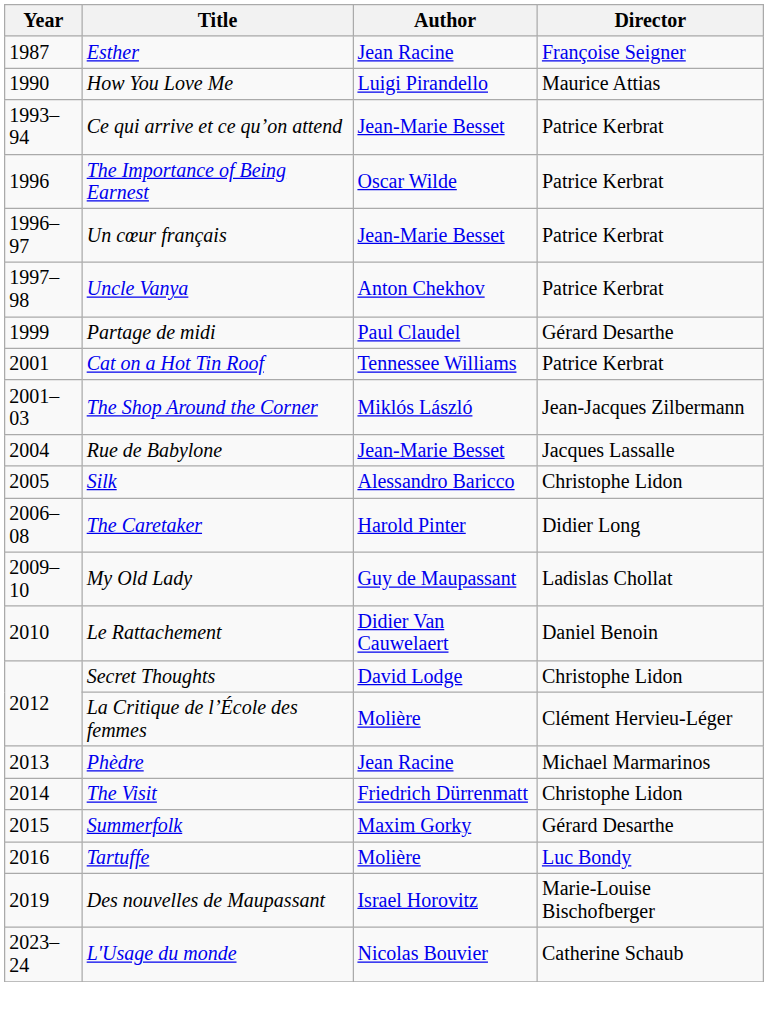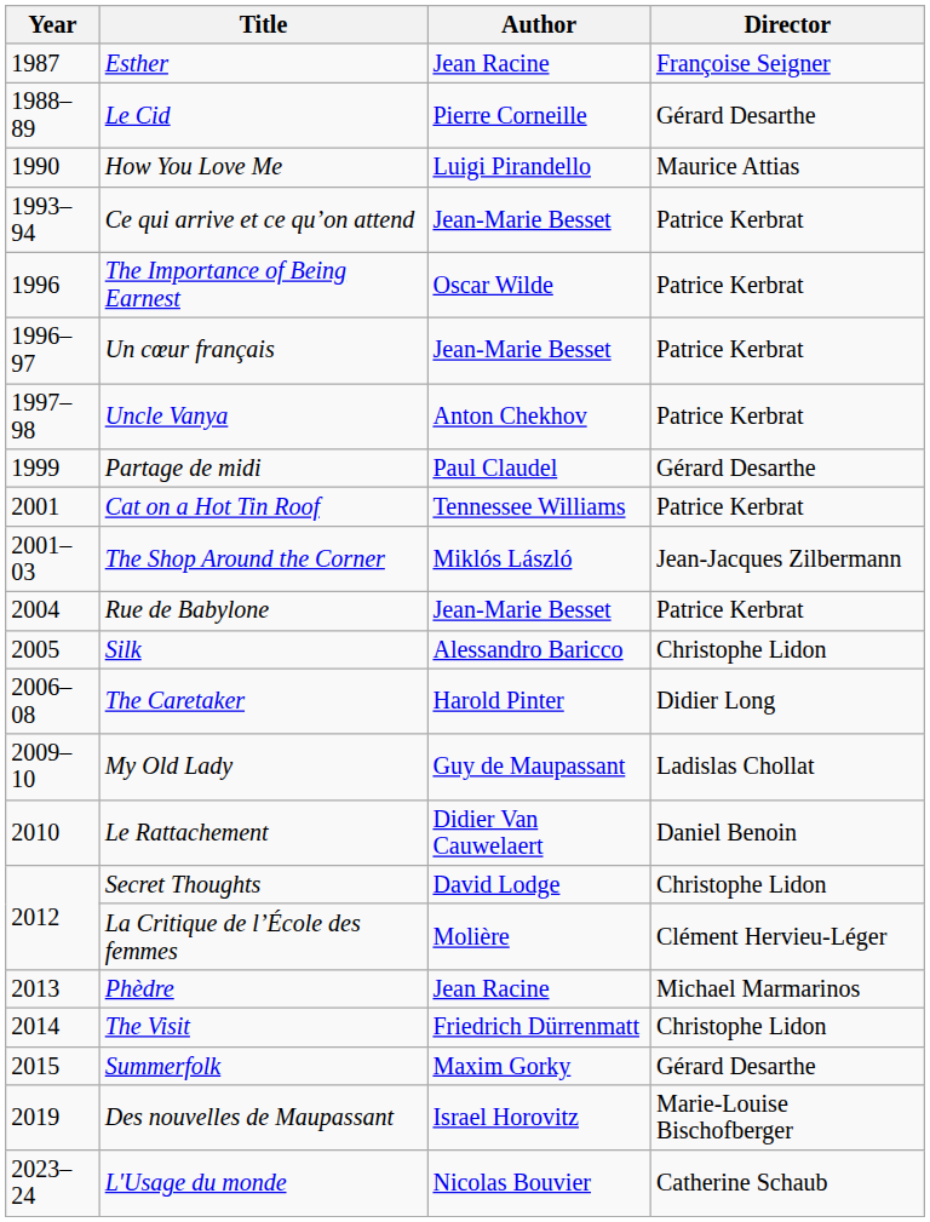 <table class="wikitable">
 <tr>
 <th>Year</th>
 <th>Title</th>
 <th>Author</th>
 <th>Director</th>
 </tr>
 <tr>
 <td>1987</td>
 <td><em><a href='#'>Esther</a></em></td>
 <td><a href='#'>Jean Racine</a></td>
 <td><a href='#'>Françoise Seigner</a></td>
+</tr>
+<tr>
+<td>1988–89</td>
+<td><em><a href='#'>Le Cid</a></em></td>
+<td><a href='#'>Pierre Corneille</a></td>
+<td>Gérard Desarthe</td>
 </tr>
 <tr>
 <td>1990</td>
 <td><em>How You Love Me</em></td>
 <td><a href='#'>Luigi Pirandello</a></td>
 <td>Maurice Attias</td>
 </tr>
 <tr>
 <td>1993–94</td>
 <td><em>Ce qui arrive et ce qu’on attend</em></td>
 <td><a href='#'>Jean-Marie Besset</a></td>
 <td>Patrice Kerbrat</td>
 </tr>
 <tr>
 <td>1996</td>
 <td><em><a href='#'>The Importance of Being Earnest</a></em></td>
 <td><a href='#'>Oscar Wilde</a></td>
 <td>Patrice Kerbrat</td>
 </tr>
 <tr>
 <td>1996–97</td>
 <td><em>Un cœur français</em></td>
 <td><a href='#'>Jean-Marie Besset</a></td>
 <td>Patrice Kerbrat</td>
 </tr>
 <tr>
 <td>1997–98</td>
 <td><em><a href='#'>Uncle Vanya</a></em></td>
 <td><a href='#'>Anton Chekhov</a></td>
 <td>Patrice Kerbrat</td>
 </tr>
 <tr>
 <td>1999</td>
 <td><em>Partage de midi</em></td>
 <td><a href='#'>Paul Claudel</a></td>
 <td>Gérard Desarthe</td>
 </tr>
 <tr>
 <td>2001</td>
 <td><em><a href='#'>Cat on a Hot Tin Roof</a></em></td>
 <td><a href='#'>Tennessee Williams</a></td>
 <td>Patrice Kerbrat</td>
 </tr>
 <tr>
 <td>2001–03</td>
 <td><em><a href='#'>The Shop Around the Corner</a></em></td>
 <td><a href='#'>Miklós László</a></td>
 <td>Jean-Jacques Zilbermann</td>
 </tr>
 <tr>
 <td>2004</td>
 <td><em>Rue de Babylone</em></td>
 <td><a href='#'>Jean-Marie Besset</a></td>
-<td>Jacques Lassalle</td>
+<td>Patrice Kerbrat</td>
 </tr>
 <tr>
 <td>2005</td>
 <td><em><a href='#'>Silk</a></em></td>
 <td><a href='#'>Alessandro Baricco</a></td>
 <td>Christophe Lidon</td>
 </tr>
 <tr>
 <td>2006–08</td>
 <td><em><a href='#'>The Caretaker</a></em></td>
 <td><a href='#'>Harold Pinter</a></td>
 <td>Didier Long</td>
 </tr>
 <tr>
 <td>2009–10</td>
 <td><em>My Old Lady</em></td>
 <td><a href='#'>Guy de Maupassant</a></td>
 <td>Ladislas Chollat</td>
 </tr>
 <tr>
 <td>2010</td>
 <td><em>Le Rattachement</em></td>
 <td><a href='#'>Didier Van Cauwelaert</a></td>
 <td>Daniel Benoin</td>
 </tr>
 <tr>
 <td rowspan=2>2012</td>
 <td><em>Secret Thoughts</em></td>
 <td><a href='#'>David Lodge</a></td>
 <td>Christophe Lidon</td>
 </tr>
 <tr>
 <td><em>La Critique de l’École des femmes</em></td>
 <td><a href='#'>Molière</a></td>
 <td>Clément Hervieu-Léger</td>
 </tr>
 <tr>
 <td>2013</td>
 <td><em><a href='#'>Phèdre</a></em></td>
 <td><a href='#'>Jean Racine</a></td>
 <td>Michael Marmarinos</td>
 </tr>
 <tr>
 <td>2014</td>
 <td><em><a href='#'>The Visit</a></em></td>
 <td><a href='#'>Friedrich Dürrenmatt</a></td>
 <td>Christophe Lidon</td>
 </tr>
 <tr>
 <td>2015</td>
 <td><em><a href='#'>Summerfolk</a></em></td>
 <td><a href='#'>Maxim Gorky</a></td>
 <td>Gérard Desarthe</td>
 </tr>
 <tr>
-<td>2016</td>
-<td><em><a href='#'>Tartuffe</a></em></td>
-<td><a href='#'>Molière</a></td>
-<td><a href='#'>Luc Bondy</a></td>
-</tr>
-<tr>
 <td>2019</td>
 <td><em>Des nouvelles de Maupassant</em></td>
 <td><a href='#'>Israel Horovitz</a></td>
 <td>Marie-Louise Bischofberger</td>
 </tr>
 <tr>
 <td>2023–24</td>
 <td><em><a href='#'>L'Usage du monde</a></em></td>
 <td><a href='#'>Nicolas Bouvier</a></td>
 <td>Catherine Schaub</td>
 </tr>
 <tr>
 </tr>
 </table>
